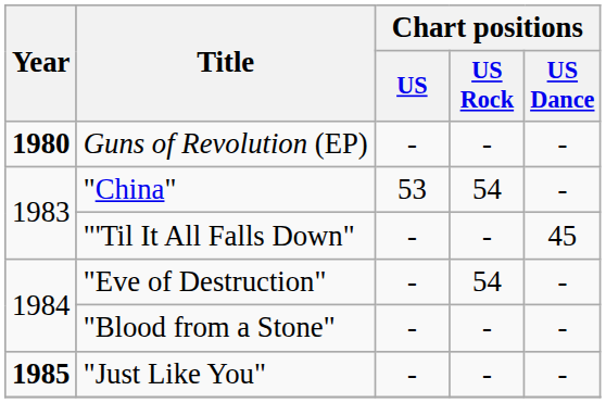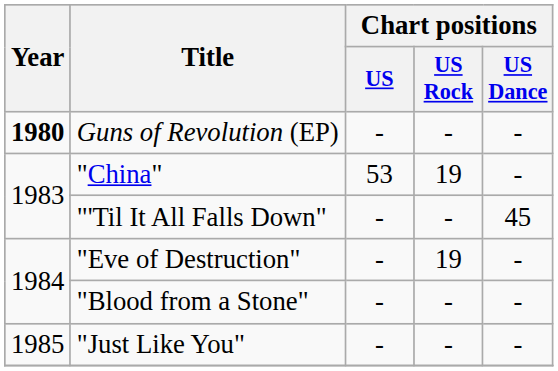 <table class="wikitable" style="text-align:center;">
 <tr>
 <th rowspan="2">Year</th>
 <th rowspan="2">Title</th>
 <th colspan="3">Chart positions</th>
 </tr>
 <tr style="font-size:smaller;">
 <th width="35"><a href='#'>US</a><br></th>
 <th width="35"><a href='#'>US Rock</a><br></th>
 <th width="35"><a href='#'>US Dance</a><br></th>
 </tr>
 <tr>
 <td><strong>1980</strong></td>
 <td align="left"><em>Guns of Revolution</em> (EP)</td>
 <td>-</td>
 <td>-</td>
 <td>-</td>
 </tr>
 <tr>
 <td rowspan="2">1983</td>
 <td align="left">"<a href='#'>China</a>"</td>
 <td>53</td>
-<td>54</td>
+<td>19</td>
 <td>-</td>
 </tr>
 <tr>
 <td align="left">"'Til It All Falls Down"</td>
 <td>-</td>
 <td>-</td>
 <td>45</td>
 </tr>
 <tr>
 <td rowspan="2">1984</td>
 <td align="left">"Eve of Destruction"</td>
 <td>-</td>
-<td>54</td>
+<td>19</td>
 <td>-</td>
 </tr>
 <tr>
 <td align="left">"Blood from a Stone"</td>
 <td>-</td>
 <td>-</td>
 <td>-</td>
 </tr>
 <tr>
-<td><strong>1985</strong></td>
+<td>1985</td>
 <td align="left">"Just Like You"</td>
 <td>-</td>
 <td>-</td>
 <td>-</td>
 </tr>
 <tr>
 </tr>
 </table>
